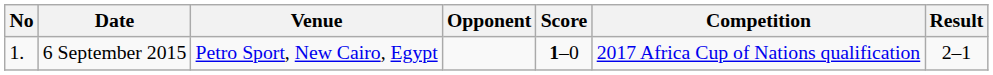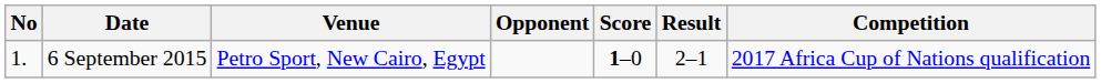 <table class="wikitable" style="font-size:85%;">
 <tr>
 <th>No</th>
 <th>Date</th>
 <th>Venue</th>
 <th>Opponent</th>
 <th>Score</th>
+<th>Result</th>
 <th>Competition</th>
-<th>Result</th>
 </tr>
 <tr>
 <td>1.</td>
 <td>6 September 2015</td>
 <td><a href='#'>Petro Sport</a>, <a href='#'>New Cairo</a>, <a href='#'>Egypt</a></td>
 <td></td>
 <td align=center><strong>1</strong>–0</td>
+<td align=center>2–1</td>
 <td><a href='#'>2017 Africa Cup of Nations qualification</a></td>
-<td align=center>2–1</td>
 </tr>
 </table>
